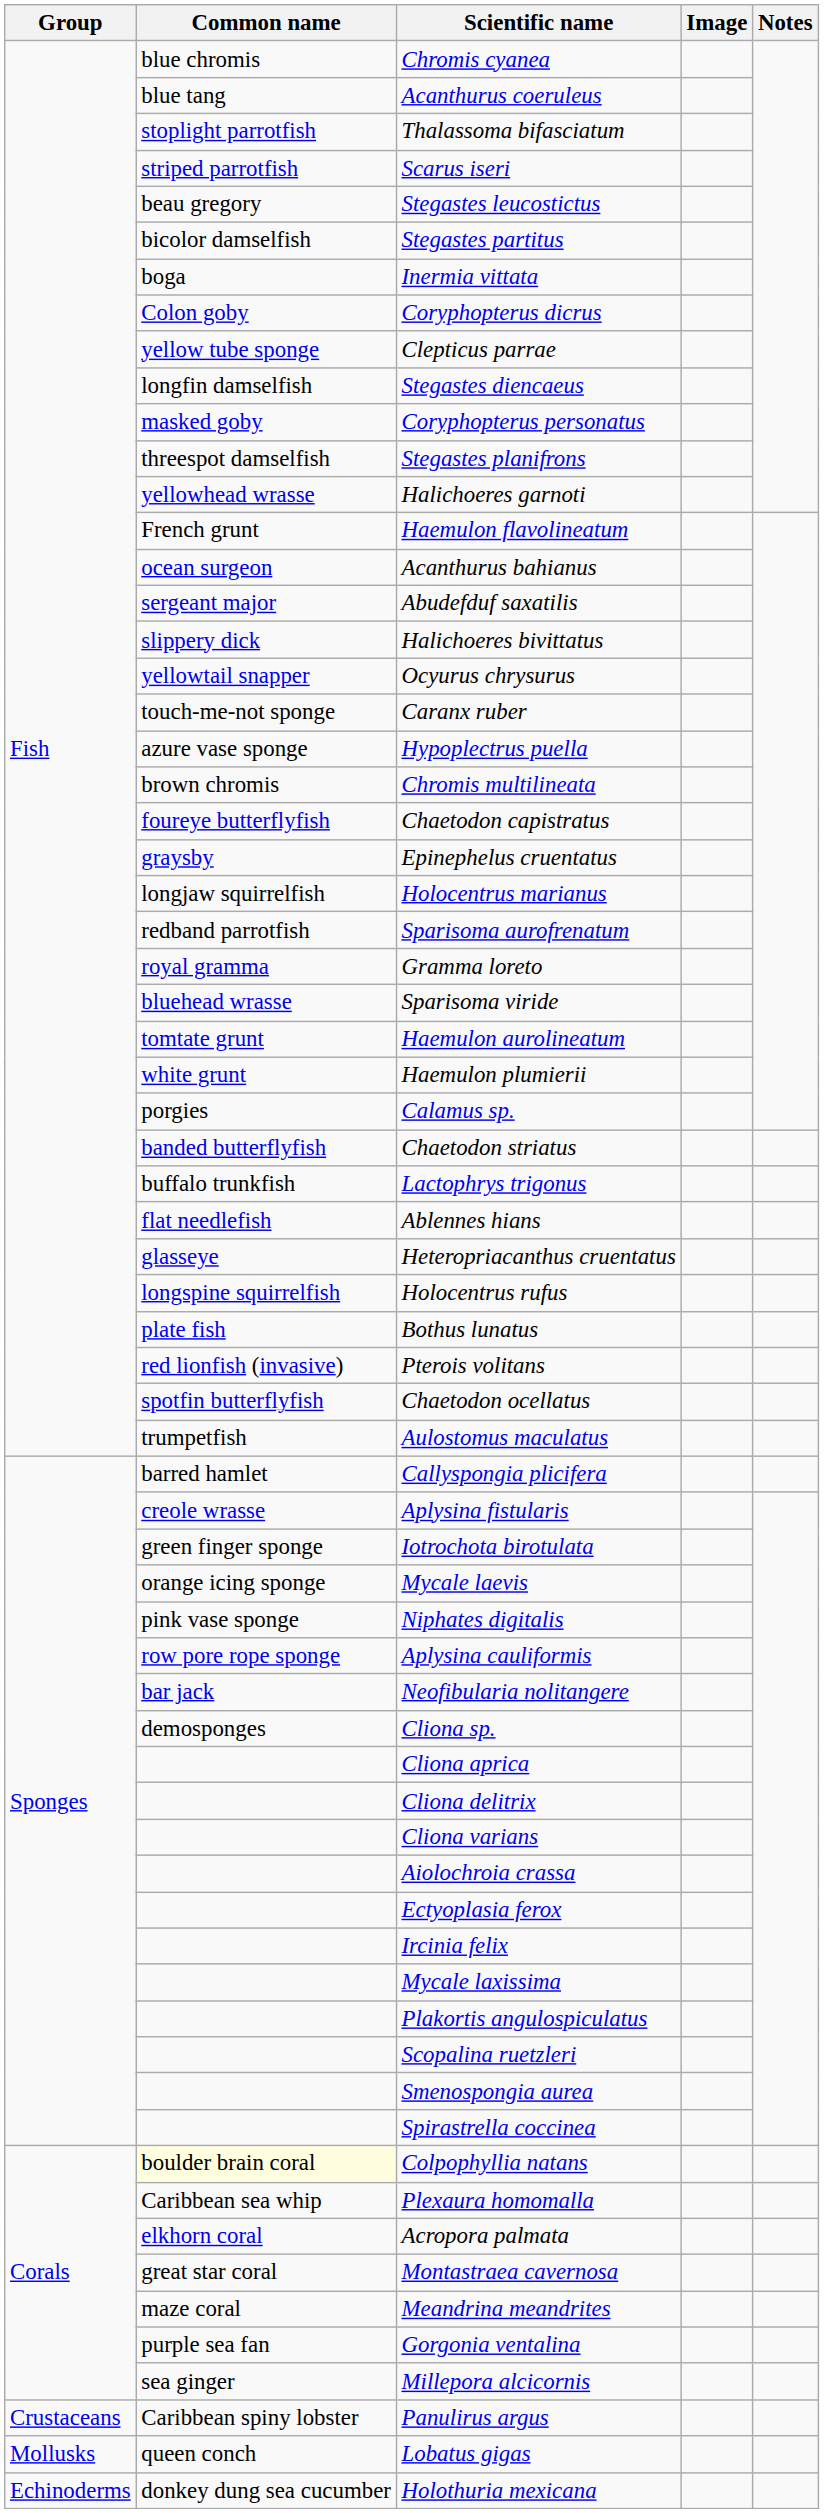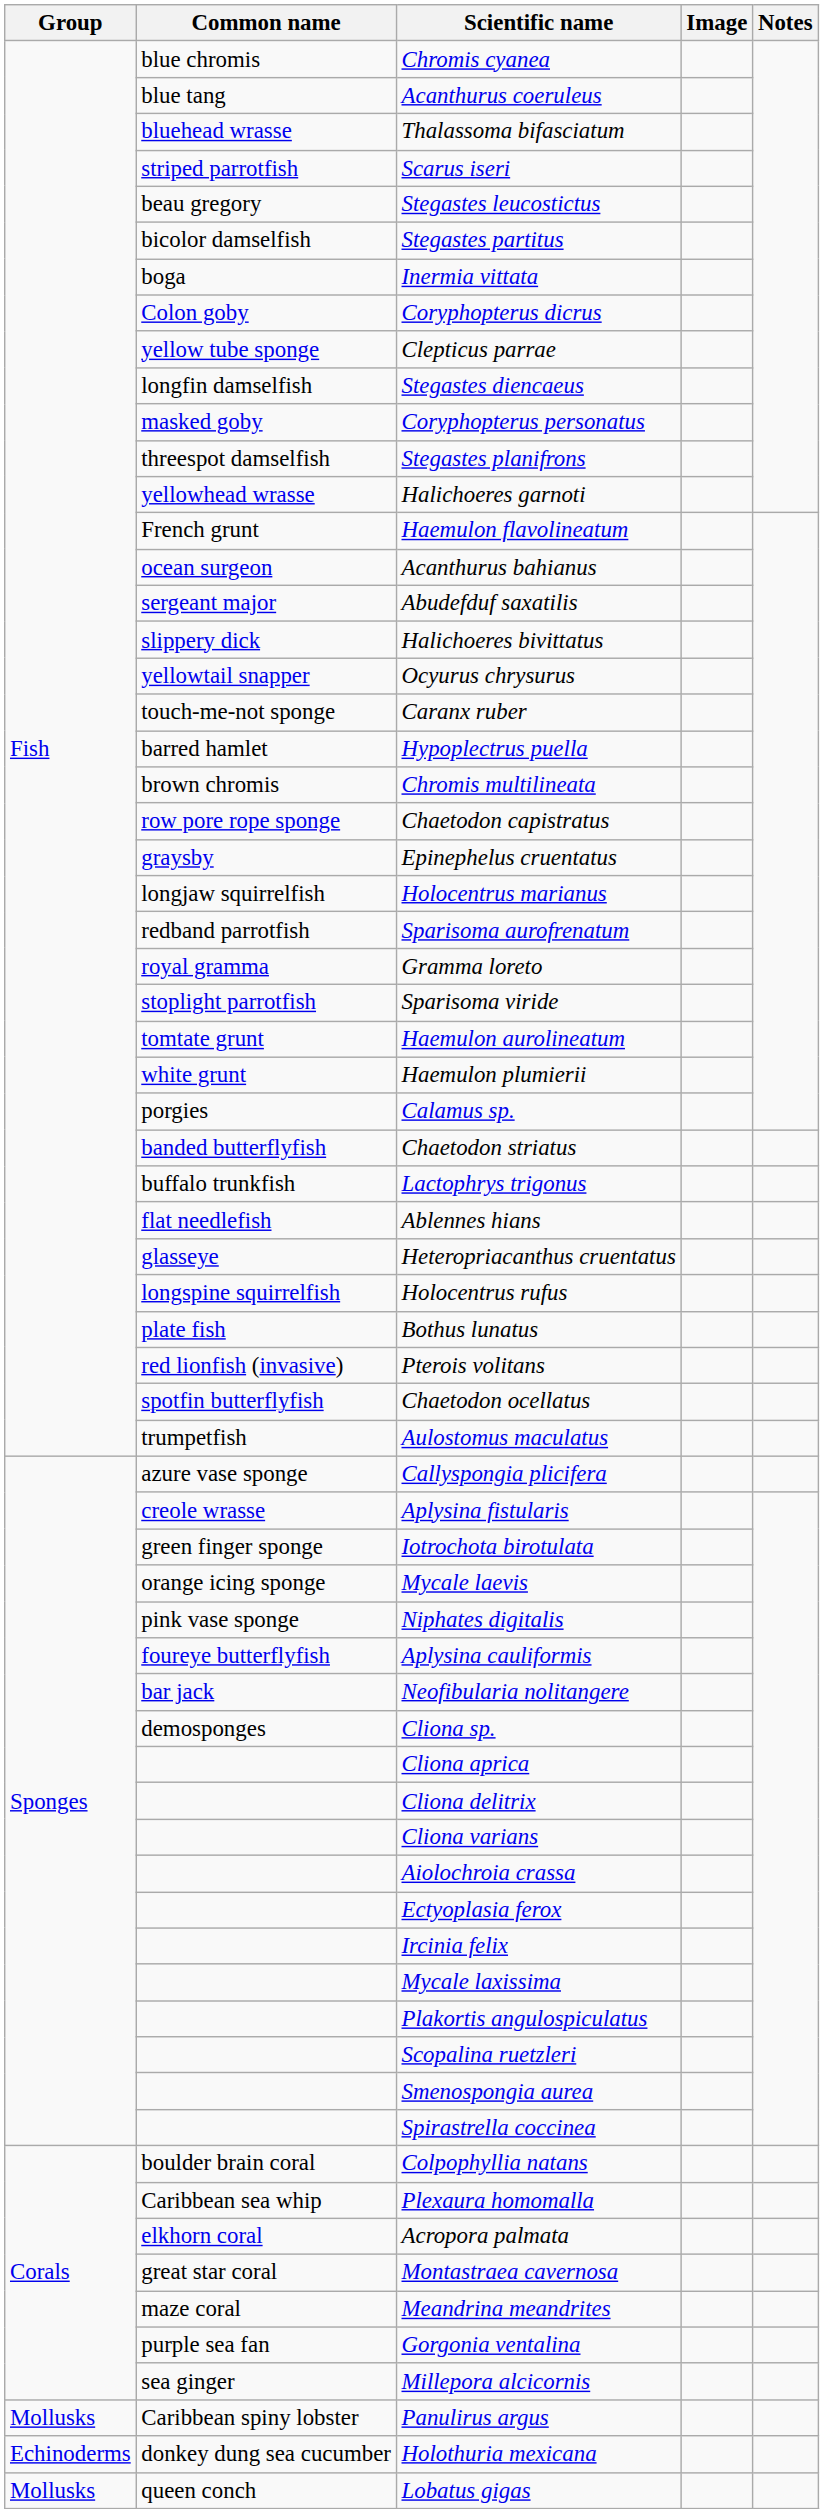 <table class="wikitable sortable">
 <tr>
 <th>Group</th>
 <th>Common name</th>
 <th>Scientific name</th>
 <th>Image</th>
 <th class=unsortable>Notes</th>
 </tr>
 <tr>
 <td rowspan=39><a href='#'>Fish</a></td>
 <td>blue chromis</td>
 <td><em><a href='#'>Chromis cyanea</a></em></td>
 <td></td>
 <td rowspan=13></td>
 </tr>
 <tr>
 <td>blue tang</td>
 <td><em><a href='#'>Acanthurus coeruleus</a></em></td>
 <td></td>
 </tr>
 <tr>
-<td><a href='#'>stoplight parrotfish</a></td>
+<td><a href='#'>bluehead wrasse</a></td>
 <td><em>Thalassoma bifasciatum</em></td>
 <td></td>
 </tr>
 <tr>
 <td><a href='#'>striped parrotfish</a></td>
 <td><em><a href='#'>Scarus iseri</a></em></td>
 <td></td>
 </tr>
 <tr>
 <td>beau gregory</td>
 <td><em><a href='#'>Stegastes leucostictus</a></em></td>
 <td></td>
 </tr>
 <tr>
 <td>bicolor damselfish</td>
 <td><em><a href='#'>Stegastes partitus</a></em></td>
 <td></td>
 </tr>
 <tr>
 <td>boga</td>
 <td><em><a href='#'>Inermia vittata</a></em></td>
 <td></td>
 </tr>
 <tr>
 <td><a href='#'>Colon goby</a></td>
 <td><em><a href='#'>Coryphopterus dicrus</a></em></td>
 <td></td>
 </tr>
 <tr>
 <td><a href='#'>yellow tube sponge</a></td>
 <td><em>Clepticus parrae</em></td>
 <td></td>
 </tr>
 <tr>
 <td>longfin damselfish</td>
 <td><em><a href='#'>Stegastes diencaeus</a></em></td>
 <td></td>
 </tr>
 <tr>
 <td><a href='#'>masked goby</a></td>
 <td><em><a href='#'>Coryphopterus personatus</a></em></td>
 <td></td>
 </tr>
 <tr>
 <td>threespot damselfish</td>
 <td><em><a href='#'>Stegastes planifrons</a></em></td>
 <td></td>
 </tr>
 <tr>
 <td><a href='#'>yellowhead wrasse</a></td>
 <td><em>Halichoeres garnoti</em></td>
 <td></td>
 </tr>
 <tr>
 <td>French grunt</td>
 <td><em><a href='#'>Haemulon flavolineatum</a></em></td>
 <td></td>
 <td rowspan=17></td>
 </tr>
 <tr>
 <td><a href='#'>ocean surgeon</a></td>
 <td><em>Acanthurus bahianus</em></td>
 <td></td>
 </tr>
 <tr>
 <td><a href='#'>sergeant major</a></td>
 <td><em>Abudefduf saxatilis</em></td>
 <td></td>
 </tr>
 <tr>
 <td><a href='#'>slippery dick</a></td>
 <td><em>Halichoeres bivittatus</em></td>
 <td></td>
 </tr>
 <tr>
 <td><a href='#'>yellowtail snapper</a></td>
 <td><em>Ocyurus chrysurus</em></td>
 <td></td>
 </tr>
 <tr>
 <td>touch-me-not sponge</td>
 <td><em>Caranx ruber</em></td>
 <td></td>
 </tr>
 <tr>
-<td>azure vase sponge</td>
+<td>barred hamlet</td>
 <td><em><a href='#'>Hypoplectrus puella</a></em></td>
 <td></td>
 </tr>
 <tr>
 <td>brown chromis</td>
 <td><em><a href='#'>Chromis multilineata</a></em></td>
 <td></td>
 </tr>
 <tr>
-<td><a href='#'>foureye butterflyfish</a></td>
+<td><a href='#'>row pore rope sponge</a></td>
 <td><em>Chaetodon capistratus</em></td>
 <td></td>
 </tr>
 <tr>
 <td><a href='#'>graysby</a></td>
 <td><em>Epinephelus cruentatus</em></td>
 <td></td>
 </tr>
 <tr>
 <td>longjaw squirrelfish</td>
 <td><em><a href='#'>Holocentrus marianus</a></em></td>
 <td></td>
 </tr>
 <tr>
 <td>redband parrotfish</td>
 <td><em><a href='#'>Sparisoma aurofrenatum</a></em></td>
 <td></td>
 </tr>
 <tr>
 <td><a href='#'>royal gramma</a></td>
 <td><em>Gramma loreto</em></td>
 <td></td>
 </tr>
 <tr>
-<td><a href='#'>bluehead wrasse</a></td>
+<td><a href='#'>stoplight parrotfish</a></td>
 <td><em>Sparisoma viride</em></td>
 <td></td>
 </tr>
 <tr>
 <td><a href='#'>tomtate grunt</a></td>
 <td><em><a href='#'>Haemulon aurolineatum</a></em></td>
 <td></td>
 </tr>
 <tr>
 <td><a href='#'>white grunt</a></td>
 <td><em>Haemulon plumierii</em></td>
 <td></td>
 </tr>
 <tr>
 <td>porgies</td>
 <td><em><a href='#'>Calamus sp.</a></em></td>
 <td></td>
 </tr>
 <tr>
 <td><a href='#'>banded butterflyfish</a></td>
 <td><em>Chaetodon striatus</em></td>
 <td></td>
 <td></td>
 </tr>
 <tr>
 <td>buffalo trunkfish</td>
 <td><em><a href='#'>Lactophrys trigonus</a></em></td>
 <td></td>
 <td></td>
 </tr>
 <tr>
 <td><a href='#'>flat needlefish</a></td>
 <td><em>Ablennes hians</em></td>
 <td></td>
 <td></td>
 </tr>
 <tr>
 <td><a href='#'>glasseye</a></td>
 <td><em>Heteropriacanthus cruentatus</em></td>
 <td></td>
 <td></td>
 </tr>
 <tr>
 <td><a href='#'>longspine squirrelfish</a></td>
 <td><em>Holocentrus rufus</em></td>
 <td></td>
 <td></td>
 </tr>
 <tr>
 <td><a href='#'>plate fish</a></td>
 <td><em>Bothus lunatus</em></td>
 <td></td>
 <td></td>
 </tr>
 <tr>
 <td><a href='#'>red lionfish</a> (<a href='#'>invasive</a>)</td>
 <td><em>Pterois volitans</em></td>
 <td></td>
 <td></td>
 </tr>
 <tr>
 <td><a href='#'>spotfin butterflyfish</a></td>
 <td><em>Chaetodon ocellatus</em></td>
 <td></td>
 <td></td>
 </tr>
 <tr>
 <td>trumpetfish</td>
 <td><em><a href='#'>Aulostomus maculatus</a></em></td>
 <td></td>
 <td></td>
 </tr>
 <tr>
 <td rowspan=19><a href='#'>Sponges</a></td>
-<td>barred hamlet</td>
+<td>azure vase sponge</td>
 <td><em><a href='#'>Callyspongia plicifera</a></em></td>
 <td></td>
 <td></td>
 </tr>
 <tr>
 <td><a href='#'>creole wrasse</a></td>
 <td><em><a href='#'>Aplysina fistularis</a></em></td>
 <td></td>
 <td rowspan=18></td>
 </tr>
 <tr>
 <td>green finger sponge</td>
 <td><em><a href='#'>Iotrochota birotulata</a></em></td>
 <td></td>
 </tr>
 <tr>
 <td>orange icing sponge</td>
 <td><em><a href='#'>Mycale laevis</a></em></td>
 <td></td>
 </tr>
 <tr>
 <td>pink vase sponge</td>
 <td><em><a href='#'>Niphates digitalis</a></em></td>
 <td></td>
 </tr>
 <tr>
-<td><a href='#'>row pore rope sponge</a></td>
+<td><a href='#'>foureye butterflyfish</a></td>
 <td><em><a href='#'>Aplysina cauliformis</a></em></td>
 <td></td>
 </tr>
 <tr>
 <td><a href='#'>bar jack</a></td>
 <td><em><a href='#'>Neofibularia nolitangere</a></em></td>
 <td></td>
 </tr>
 <tr>
 <td>demosponges</td>
 <td><em><a href='#'>Cliona sp.</a></em></td>
 <td></td>
 </tr>
 <tr>
 <td></td>
 <td><em><a href='#'>Cliona aprica</a></em></td>
 <td></td>
 </tr>
 <tr>
 <td></td>
 <td><em><a href='#'>Cliona delitrix</a></em></td>
 <td></td>
 </tr>
 <tr>
 <td></td>
 <td><em><a href='#'>Cliona varians</a></em></td>
 <td></td>
 </tr>
 <tr>
 <td></td>
 <td><em><a href='#'>Aiolochroia crassa</a></em></td>
 <td></td>
 </tr>
 <tr>
 <td></td>
 <td><em><a href='#'>Ectyoplasia ferox</a></em></td>
 <td></td>
 </tr>
 <tr>
 <td></td>
 <td><em><a href='#'>Ircinia felix</a></em></td>
 <td></td>
 </tr>
 <tr>
 <td></td>
 <td><em><a href='#'>Mycale laxissima</a></em></td>
 <td></td>
 </tr>
 <tr>
 <td></td>
 <td><em><a href='#'>Plakortis angulospiculatus</a></em></td>
 <td></td>
 </tr>
 <tr>
 <td></td>
 <td><em><a href='#'>Scopalina ruetzleri</a></em></td>
 <td></td>
 </tr>
 <tr>
 <td></td>
 <td><em><a href='#'>Smenospongia aurea</a></em></td>
 <td></td>
 </tr>
 <tr>
 <td></td>
 <td><em><a href='#'>Spirastrella coccinea</a></em></td>
 <td></td>
 </tr>
 <tr>
 <td rowspan=7><a href='#'>Corals</a></td>
-<td style="background: lightyellow;">boulder brain coral</td>
+<td>boulder brain coral</td>
 <td><em><a href='#'>Colpophyllia natans</a></em></td>
 <td></td>
 <td></td>
 </tr>
 <tr>
 <td>Caribbean sea whip</td>
 <td><em><a href='#'>Plexaura homomalla</a></em></td>
 <td></td>
 <td></td>
 </tr>
 <tr>
 <td><a href='#'>elkhorn coral</a></td>
 <td><em>Acropora palmata</em></td>
 <td></td>
 <td></td>
 </tr>
 <tr>
 <td>great star coral</td>
 <td><em><a href='#'>Montastraea cavernosa</a></em></td>
 <td></td>
 <td></td>
 </tr>
 <tr>
 <td>maze coral</td>
 <td><em><a href='#'>Meandrina meandrites</a></em></td>
 <td></td>
 <td></td>
 </tr>
 <tr>
 <td>purple sea fan</td>
 <td><em><a href='#'>Gorgonia ventalina</a></em></td>
 <td></td>
 <td></td>
 </tr>
 <tr>
 <td>sea ginger</td>
 <td><em><a href='#'>Millepora alcicornis</a></em></td>
 <td></td>
 <td></td>
 </tr>
 <tr>
-<td><a href='#'>Crustaceans</a></td>
+<td><a href='#'>Mollusks</a></td>
 <td>Caribbean spiny lobster</td>
 <td><em><a href='#'>Panulirus argus</a></em></td>
+<td></td>
+<td></td>
+</tr>
+<tr>
+<td><a href='#'>Echinoderms</a></td>
+<td>donkey dung sea cucumber</td>
+<td><em><a href='#'>Holothuria mexicana</a></em></td>
 <td></td>
 <td></td>
 </tr>
 <tr>
 <td><a href='#'>Mollusks</a></td>
 <td>queen conch</td>
 <td><em><a href='#'>Lobatus gigas</a></em></td>
 <td></td>
 <td></td>
 </tr>
 <tr>
-<td><a href='#'>Echinoderms</a></td>
-<td>donkey dung sea cucumber</td>
-<td><em><a href='#'>Holothuria mexicana</a></em></td>
-<td></td>
-<td></td>
-</tr>
-<tr>
 </tr>
 </table>
